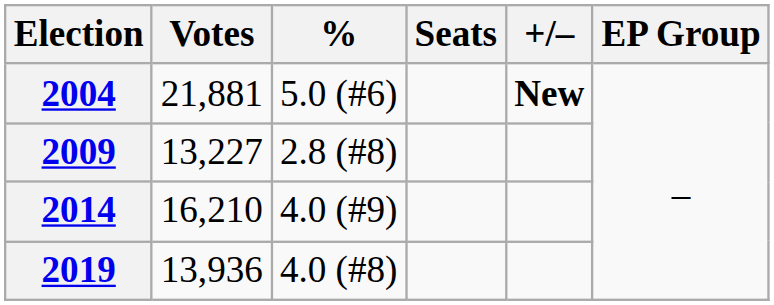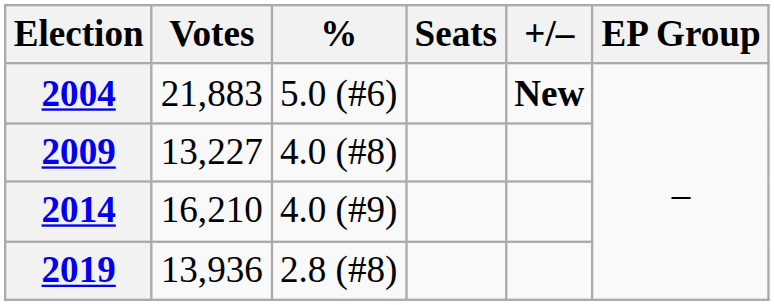 <table class="wikitable" style="text-align: right;">
 <tr>
 <th>Election</th>
 <th>Votes</th>
 <th>%</th>
 <th>Seats</th>
 <th>+/–</th>
 <th>EP Group</th>
 </tr>
 <tr>
 <th><a href='#'>2004</a></th>
-<td>21,881</td>
+<td>21,883</td>
 <td>5.0 (#6)</td>
 <td></td>
 <td><strong>New</strong></td>
 <td style="text-align: center;" rowspan="4">_</td>
 </tr>
 <tr>
 <th><a href='#'>2009</a></th>
 <td>13,227</td>
-<td>2.8 (#8)</td>
+<td>4.0 (#8)</td>
 <td></td>
 <td></td>
 </tr>
 <tr>
 <th><a href='#'>2014</a></th>
 <td>16,210</td>
 <td>4.0 (#9)</td>
 <td></td>
 <td></td>
 </tr>
 <tr>
 <th><a href='#'>2019</a></th>
 <td>13,936</td>
-<td>4.0 (#8)</td>
+<td>2.8 (#8)</td>
 <td></td>
 <td></td>
 </tr>
 </table>
